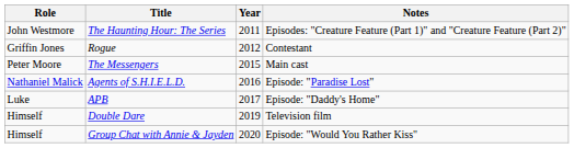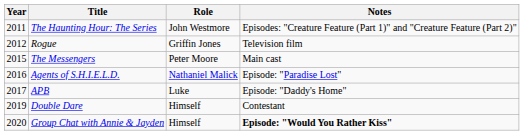 <table class="wikitable sortable">
 <tr>
+<th>Year</th>
+<th>Title</th>
 <th class="unsortable">Role</th>
-<th>Title</th>
-<th>Year</th>
 <th class="unsortable">Notes</th>
 </tr>
 <tr>
+<td>2011</td>
+<td data-sort-value="Haunting Hour: The Series, The"><em><a href='#'>The Haunting Hour: The Series</a></em></td>
 <td>John Westmore</td>
-<td data-sort-value="Haunting Hour: The Series, The"><em><a href='#'>The Haunting Hour: The Series</a></em></td>
-<td>2011</td>
 <td>Episodes: "Creature Feature (Part 1)" and "Creature Feature (Part 2)"</td>
 </tr>
 <tr>
+<td>2012</td>
+<td><em>Rogue</em></td>
 <td>Griffin Jones</td>
-<td><em>Rogue</em></td>
-<td>2012</td>
+<td>Television film</td>
+</tr>
+<tr>
+<td>2015</td>
+<td data-sort-value="Messengers, The"><em><a href='#'>The Messengers</a></em></td>
+<td>Peter Moore</td>
+<td>Main cast</td>
+</tr>
+<tr>
+<td>2016</td>
+<td><em><a href='#'>Agents of S.H.I.E.L.D.</a></em></td>
+<td><a href='#'>Nathaniel Malick</a></td>
+<td>Episode: "<a href='#'>Paradise Lost</a>"</td>
+</tr>
+<tr>
+<td>2017</td>
+<td><em><a href='#'>APB</a></em></td>
+<td>Luke</td>
+<td>Episode: "Daddy's Home"</td>
+</tr>
+<tr>
+<td>2019</td>
+<td><em><a href='#'>Double Dare</a></em></td>
+<td>Himself</td>
 <td>Contestant</td>
 </tr>
 <tr>
-<td>Peter Moore</td>
-<td data-sort-value="Messengers, The"><em><a href='#'>The Messengers</a></em></td>
-<td>2015</td>
-<td>Main cast</td>
-</tr>
-<tr>
-<td><a href='#'>Nathaniel Malick</a></td>
-<td><em><a href='#'>Agents of S.H.I.E.L.D.</a></em></td>
-<td>2016</td>
-<td>Episode: "<a href='#'>Paradise Lost</a>"</td>
-</tr>
-<tr>
-<td>Luke</td>
-<td><em><a href='#'>APB</a></em></td>
-<td>2017</td>
-<td>Episode: "Daddy's Home"</td>
-</tr>
-<tr>
+<td>2020</td>
+<td><em><a href='#'>Group Chat with Annie & Jayden</a></em></td>
 <td>Himself</td>
-<td><em><a href='#'>Double Dare</a></em></td>
-<td>2019</td>
-<td>Television film</td>
-</tr>
-<tr>
-<td>Himself</td>
-<td><em><a href='#'>Group Chat with Annie & Jayden</a></em></td>
-<td>2020</td>
-<td>Episode: "Would You Rather Kiss"</td>
+<td><strong>Episode: "Would You Rather Kiss"</strong></td>
 </tr>
 </table>
